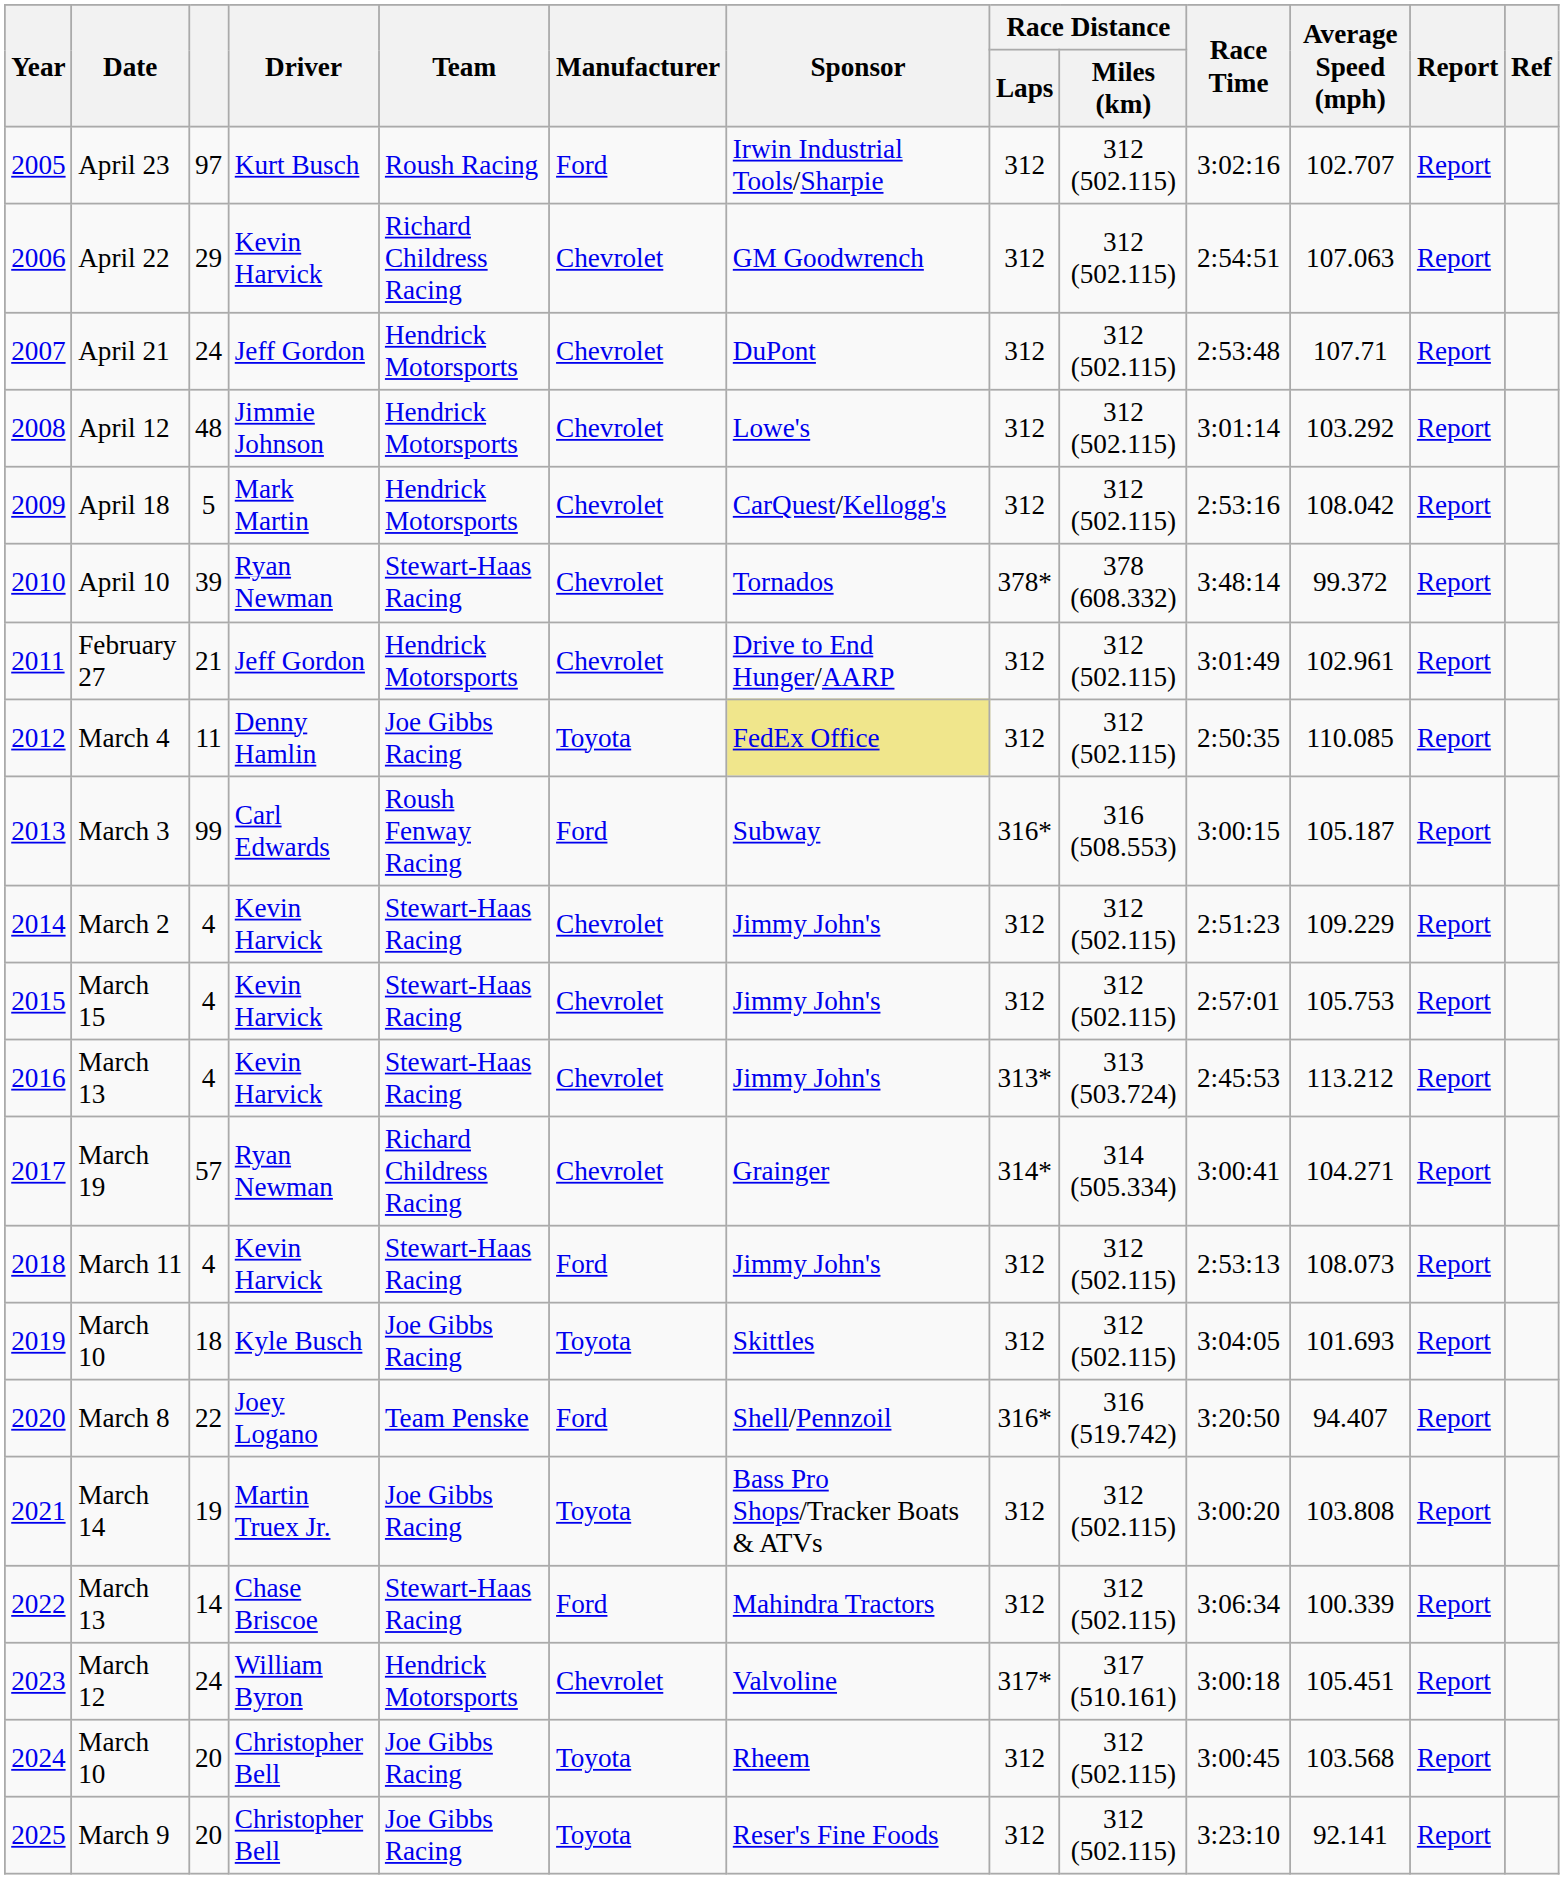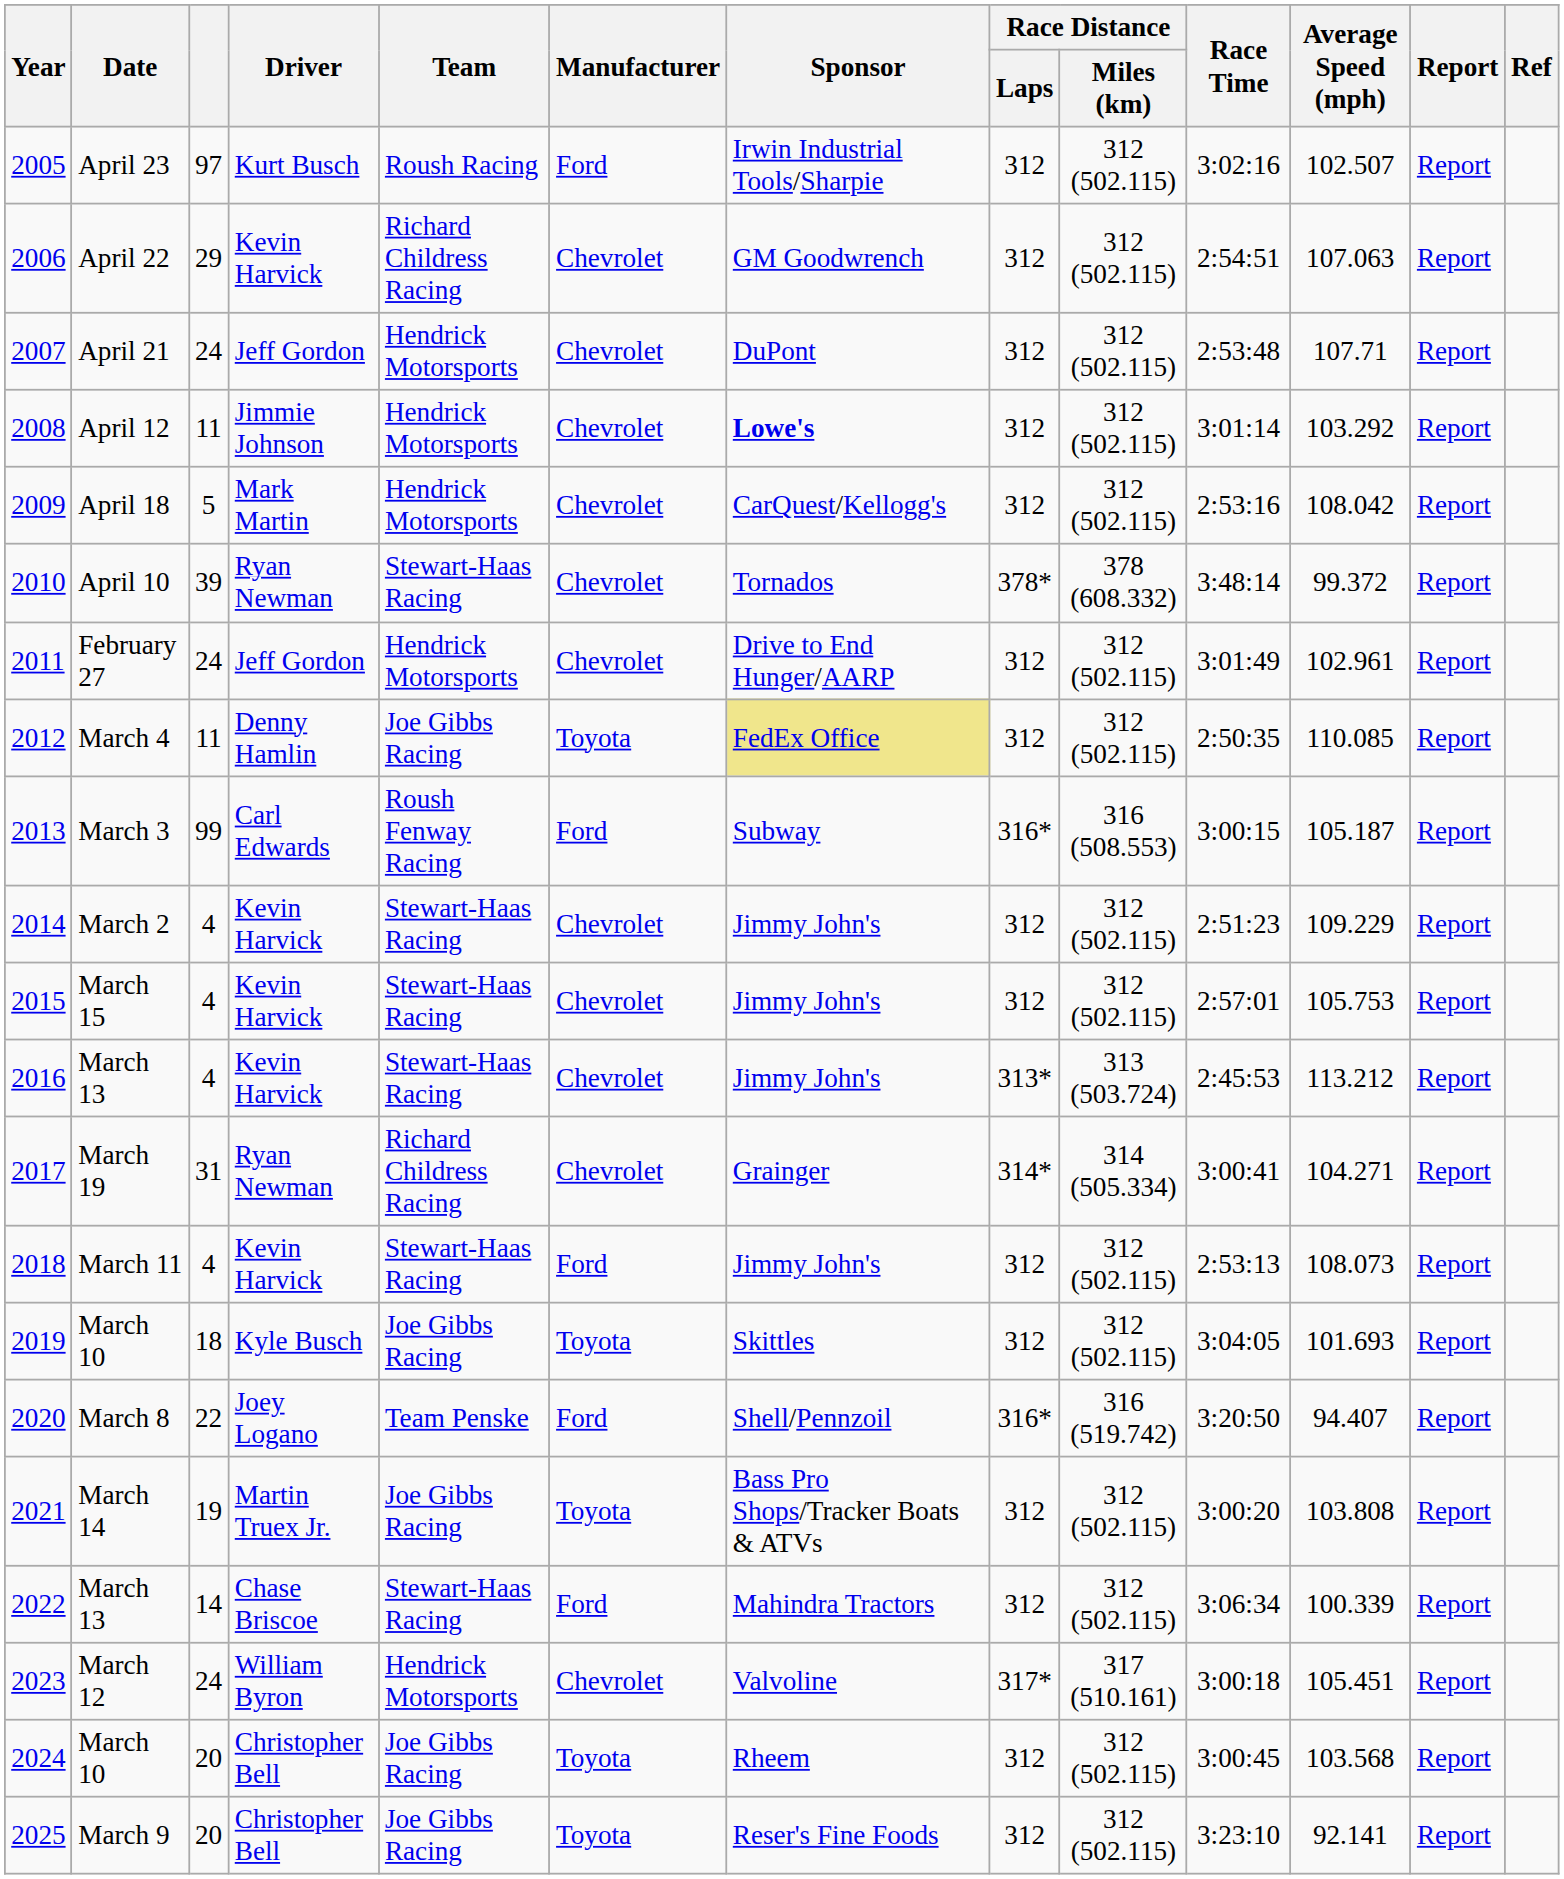 <table class="wikitable" style="font-size: 95%;">
 <tr>
 <th rowspan=2>Year</th>
 <th rowspan=2>Date</th>
 <th rowspan=2></th>
 <th rowspan=2>Driver</th>
 <th rowspan=2>Team</th>
 <th rowspan=2>Manufacturer</th>
 <th rowspan=2>Sponsor</th>
 <th colspan=2>Race Distance</th>
 <th rowspan=2>Race Time</th>
 <th rowspan=2>Average Speed<br>(mph)</th>
 <th rowspan=2>Report</th>
 <th rowspan=2>Ref</th>
 </tr>
 <tr>
 <th>Laps</th>
 <th>Miles (km)</th>
 </tr>
 <tr>
 <td><a href='#'>2005</a></td>
 <td>April 23</td>
 <td align="center">97</td>
 <td><a href='#'>Kurt Busch</a></td>
 <td><a href='#'>Roush Racing</a></td>
 <td><a href='#'>Ford</a></td>
 <td><a href='#'>Irwin Industrial Tools</a>/<a href='#'>Sharpie</a></td>
 <td align=center>312</td>
 <td align=center>312 (502.115)</td>
 <td style="text-align:center;">3:02:16</td>
-<td style="text-align:center;">102.707</td>
+<td style="text-align:center;">102.507</td>
 <td><a href='#'>Report</a></td>
 <td align="center"></td>
 </tr>
 <tr>
 <td><a href='#'>2006</a></td>
 <td>April 22</td>
 <td align="center">29</td>
 <td><a href='#'>Kevin Harvick</a></td>
 <td><a href='#'>Richard Childress Racing</a></td>
 <td><a href='#'>Chevrolet</a></td>
 <td><a href='#'>GM Goodwrench</a></td>
 <td align=center>312</td>
 <td align=center>312 (502.115)</td>
 <td style="text-align:center;">2:54:51</td>
 <td style="text-align:center;">107.063</td>
 <td><a href='#'>Report</a></td>
 <td align="center"></td>
 </tr>
 <tr>
 <td><a href='#'>2007</a></td>
 <td>April 21</td>
 <td align="center">24</td>
 <td><a href='#'>Jeff Gordon</a></td>
 <td><a href='#'>Hendrick Motorsports</a></td>
 <td><a href='#'>Chevrolet</a></td>
 <td><a href='#'>DuPont</a></td>
 <td align=center>312</td>
 <td align=center>312 (502.115)</td>
 <td style="text-align:center;">2:53:48</td>
 <td style="text-align:center;">107.71</td>
 <td><a href='#'>Report</a></td>
 <td align="center"></td>
 </tr>
 <tr>
 <td><a href='#'>2008</a></td>
 <td>April 12</td>
-<td align="center">48</td>
+<td align="center">11</td>
 <td><a href='#'>Jimmie Johnson</a></td>
 <td><a href='#'>Hendrick Motorsports</a></td>
 <td><a href='#'>Chevrolet</a></td>
-<td><a href='#'>Lowe's</a></td>
+<td><strong><a href='#'>Lowe's</a></strong></td>
 <td align=center>312</td>
 <td align=center>312 (502.115)</td>
 <td style="text-align:center;">3:01:14</td>
 <td style="text-align:center;">103.292</td>
 <td><a href='#'>Report</a></td>
 <td align="center"></td>
 </tr>
 <tr>
 <td><a href='#'>2009</a></td>
 <td>April 18</td>
 <td align="center">5</td>
 <td><a href='#'>Mark Martin</a></td>
 <td><a href='#'>Hendrick Motorsports</a></td>
 <td><a href='#'>Chevrolet</a></td>
 <td><a href='#'>CarQuest</a>/<a href='#'>Kellogg's</a></td>
 <td align=center>312</td>
 <td align=center>312 (502.115)</td>
 <td style="text-align:center;">2:53:16</td>
 <td style="text-align:center;">108.042</td>
 <td><a href='#'>Report</a></td>
 <td align="center"></td>
 </tr>
 <tr>
 <td><a href='#'>2010</a></td>
 <td>April 10</td>
 <td align="center">39</td>
 <td><a href='#'>Ryan Newman</a></td>
 <td><a href='#'>Stewart-Haas Racing</a></td>
 <td><a href='#'>Chevrolet</a></td>
 <td><a href='#'>Tornados</a></td>
 <td style="text-align:center;">378*</td>
 <td style="text-align:center;">378 (608.332)</td>
 <td style="text-align:center;">3:48:14</td>
 <td style="text-align:center;">99.372</td>
 <td><a href='#'>Report</a></td>
 <td align="center"></td>
 </tr>
 <tr>
 <td><a href='#'>2011</a></td>
 <td>February 27</td>
-<td align="center">21</td>
+<td align="center">24</td>
 <td><a href='#'>Jeff Gordon</a></td>
 <td><a href='#'>Hendrick Motorsports</a></td>
 <td><a href='#'>Chevrolet</a></td>
 <td><a href='#'>Drive to End Hunger</a>/<a href='#'>AARP</a></td>
 <td align=center>312</td>
 <td align=center>312 (502.115)</td>
 <td style="text-align:center;">3:01:49</td>
 <td style="text-align:center;">102.961</td>
 <td><a href='#'>Report</a></td>
 <td align="center"></td>
 </tr>
 <tr>
 <td><a href='#'>2012</a></td>
 <td>March 4</td>
 <td align="center">11</td>
 <td><a href='#'>Denny Hamlin</a></td>
 <td><a href='#'>Joe Gibbs Racing</a></td>
 <td><a href='#'>Toyota</a></td>
 <td style="background: khaki;"><a href='#'>FedEx Office</a></td>
 <td align=center>312</td>
 <td align=center>312 (502.115)</td>
 <td style="text-align:center;">2:50:35</td>
 <td style="text-align:center;">110.085</td>
 <td><a href='#'>Report</a></td>
 <td align="center"></td>
 </tr>
 <tr>
 <td><a href='#'>2013</a></td>
 <td>March 3</td>
 <td align="center">99</td>
 <td><a href='#'>Carl Edwards</a></td>
 <td><a href='#'>Roush Fenway Racing</a></td>
 <td><a href='#'>Ford</a></td>
 <td><a href='#'>Subway</a></td>
 <td style="text-align:center;">316*</td>
 <td style="text-align:center;">316 (508.553)</td>
 <td style="text-align:center;">3:00:15</td>
 <td style="text-align:center;">105.187</td>
 <td><a href='#'>Report</a></td>
 <td align="center"></td>
 </tr>
 <tr>
 <td><a href='#'>2014</a></td>
 <td>March 2</td>
 <td align="center">4</td>
 <td><a href='#'>Kevin Harvick</a></td>
 <td><a href='#'>Stewart-Haas Racing</a></td>
 <td><a href='#'>Chevrolet</a></td>
 <td><a href='#'>Jimmy John's</a></td>
 <td style="text-align:center;">312</td>
 <td style="text-align:center;">312 (502.115)</td>
 <td style="text-align:center;">2:51:23</td>
 <td style="text-align:center;">109.229</td>
 <td><a href='#'>Report</a></td>
 <td align="center"></td>
 </tr>
 <tr>
 <td><a href='#'>2015</a></td>
 <td>March 15</td>
 <td align="center">4</td>
 <td><a href='#'>Kevin Harvick</a></td>
 <td><a href='#'>Stewart-Haas Racing</a></td>
 <td><a href='#'>Chevrolet</a></td>
 <td><a href='#'>Jimmy John's</a></td>
 <td style="text-align:center;">312</td>
 <td style="text-align:center;">312 (502.115)</td>
 <td style="text-align:center;">2:57:01</td>
 <td style="text-align:center;">105.753</td>
 <td><a href='#'>Report</a></td>
 <td align="center"></td>
 </tr>
 <tr>
 <td><a href='#'>2016</a></td>
 <td>March 13</td>
 <td align="center">4</td>
 <td><a href='#'>Kevin Harvick</a></td>
 <td><a href='#'>Stewart-Haas Racing</a></td>
 <td><a href='#'>Chevrolet</a></td>
 <td><a href='#'>Jimmy John's</a></td>
 <td style="text-align:center;">313*</td>
 <td style="text-align:center;">313 (503.724)</td>
 <td style="text-align:center;">2:45:53</td>
 <td style="text-align:center;">113.212</td>
 <td><a href='#'>Report</a></td>
 <td align="center"></td>
 </tr>
 <tr>
 <td><a href='#'>2017</a></td>
 <td>March 19</td>
-<td align="center">57</td>
+<td align="center">31</td>
 <td><a href='#'>Ryan Newman</a></td>
 <td><a href='#'>Richard Childress Racing</a></td>
 <td><a href='#'>Chevrolet</a></td>
 <td><a href='#'>Grainger</a></td>
 <td style="text-align:center;">314*</td>
 <td style="text-align:center;">314 (505.334)</td>
 <td style="text-align:center;">3:00:41</td>
 <td style="text-align:center;">104.271</td>
 <td><a href='#'>Report</a></td>
 <td align="center"></td>
 </tr>
 <tr>
 <td><a href='#'>2018</a></td>
 <td>March 11</td>
 <td align="center">4</td>
 <td><a href='#'>Kevin Harvick</a></td>
 <td><a href='#'>Stewart-Haas Racing</a></td>
 <td><a href='#'>Ford</a></td>
 <td><a href='#'>Jimmy John's</a></td>
 <td style="text-align:center;">312</td>
 <td style="text-align:center;">312 (502.115)</td>
 <td style="text-align:center;">2:53:13</td>
 <td style="text-align:center;">108.073</td>
 <td><a href='#'>Report</a></td>
 <td align="center"></td>
 </tr>
 <tr>
 <td><a href='#'>2019</a></td>
 <td>March 10</td>
 <td align="center">18</td>
 <td><a href='#'>Kyle Busch</a></td>
 <td><a href='#'>Joe Gibbs Racing</a></td>
 <td><a href='#'>Toyota</a></td>
 <td><a href='#'>Skittles</a></td>
 <td style="text-align:center;">312</td>
 <td style="text-align:center;">312 (502.115)</td>
 <td style="text-align:center;">3:04:05</td>
 <td style="text-align:center;">101.693</td>
 <td><a href='#'>Report</a></td>
 <td align="center"></td>
 </tr>
 <tr>
 <td><a href='#'>2020</a></td>
 <td>March 8</td>
 <td align="center">22</td>
 <td><a href='#'>Joey Logano</a></td>
 <td><a href='#'>Team Penske</a></td>
 <td><a href='#'>Ford</a></td>
 <td><a href='#'>Shell</a>/<a href='#'>Pennzoil</a></td>
 <td style="text-align:center;">316*</td>
 <td style="text-align:center;">316 (519.742)</td>
 <td style="text-align:center;">3:20:50</td>
 <td style="text-align:center;">94.407</td>
 <td><a href='#'>Report</a></td>
 <td align="center"></td>
 </tr>
 <tr>
 <td><a href='#'>2021</a></td>
 <td>March 14</td>
 <td align="center">19</td>
 <td><a href='#'>Martin Truex Jr.</a></td>
 <td><a href='#'>Joe Gibbs Racing</a></td>
 <td><a href='#'>Toyota</a></td>
 <td><a href='#'>Bass Pro Shops</a>/Tracker Boats & ATVs</td>
 <td style="text-align:center;">312</td>
 <td style="text-align:center;">312 (502.115)</td>
 <td style="text-align:center;">3:00:20</td>
 <td style="text-align:center;">103.808</td>
 <td><a href='#'>Report</a></td>
 <td align="center"></td>
 </tr>
 <tr>
 <td><a href='#'>2022</a></td>
 <td>March 13</td>
 <td align="center">14</td>
 <td><a href='#'>Chase Briscoe</a></td>
 <td><a href='#'>Stewart-Haas Racing</a></td>
 <td><a href='#'>Ford</a></td>
 <td><a href='#'>Mahindra Tractors</a></td>
 <td style="text-align:center;">312</td>
 <td style="text-align:center;">312 (502.115)</td>
 <td style="text-align:center;">3:06:34</td>
 <td style="text-align:center;">100.339</td>
 <td><a href='#'>Report</a></td>
 <td align="center"></td>
 </tr>
 <tr>
 <td><a href='#'>2023</a></td>
 <td>March 12</td>
 <td align="center">24</td>
 <td><a href='#'>William Byron</a></td>
 <td><a href='#'>Hendrick Motorsports</a></td>
 <td><a href='#'>Chevrolet</a></td>
 <td><a href='#'>Valvoline</a></td>
 <td style="text-align:center;">317*</td>
 <td style="text-align:center;">317 (510.161)</td>
 <td style="text-align:center;">3:00:18</td>
 <td style="text-align:center;">105.451</td>
 <td><a href='#'>Report</a></td>
 <td align="center"></td>
 </tr>
 <tr>
 <td><a href='#'>2024</a></td>
 <td>March 10</td>
 <td align="center">20</td>
 <td><a href='#'>Christopher Bell</a></td>
 <td><a href='#'>Joe Gibbs Racing</a></td>
 <td><a href='#'>Toyota</a></td>
 <td><a href='#'>Rheem</a></td>
 <td style="text-align:center;">312</td>
 <td style="text-align:center;">312 (502.115)</td>
 <td style="text-align:center;">3:00:45</td>
 <td style="text-align:center;">103.568</td>
 <td><a href='#'>Report</a></td>
 <td align="center"></td>
 </tr>
 <tr>
 <td><a href='#'>2025</a></td>
 <td>March 9</td>
 <td align="center">20</td>
 <td><a href='#'>Christopher Bell</a></td>
 <td><a href='#'>Joe Gibbs Racing</a></td>
 <td><a href='#'>Toyota</a></td>
 <td><a href='#'>Reser's Fine Foods</a></td>
 <td style="text-align:center;">312</td>
 <td style="text-align:center;">312 (502.115)</td>
 <td style="text-align:center;">3:23:10</td>
 <td style="text-align:center;">92.141</td>
 <td><a href='#'>Report</a></td>
 <td align="center"></td>
 </tr>
 </table>
